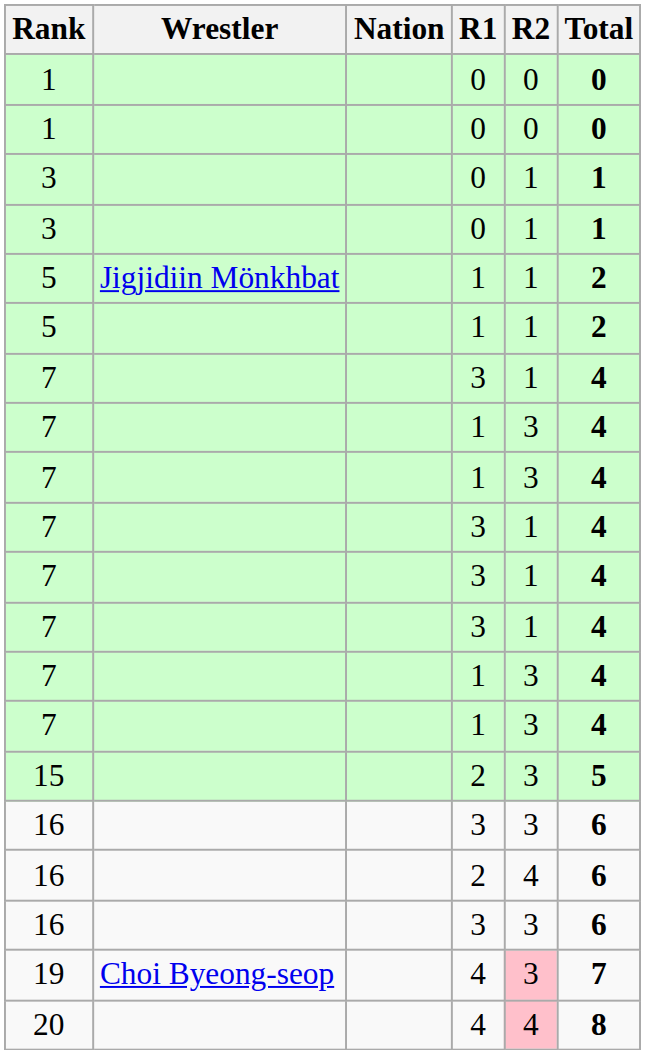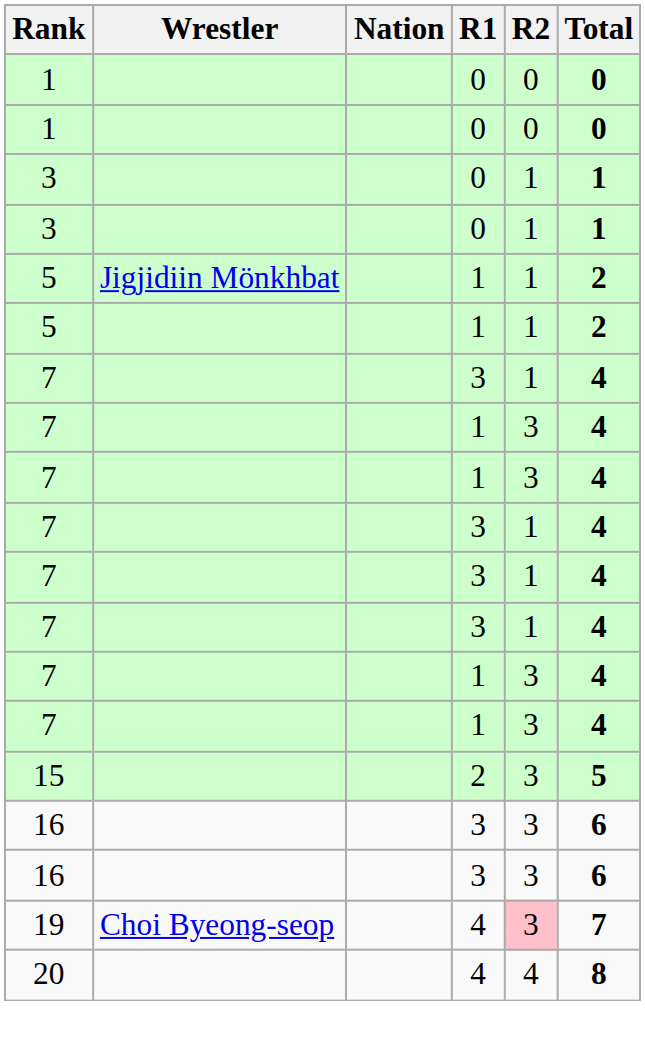 <table class="wikitable sortable" style="text-align:center;">
 <tr>
 <th>Rank</th>
 <th>Wrestler</th>
 <th>Nation</th>
 <th>R1</th>
 <th>R2</th>
 <th>Total</th>
 </tr>
 <tr style="background:#cfc;">
 <td>1</td>
 <td align=left></td>
 <td align=left></td>
 <td>0</td>
 <td>0</td>
 <td><strong>0</strong></td>
 </tr>
 <tr style="background:#cfc;">
 <td>1</td>
 <td align=left></td>
 <td align=left></td>
 <td>0</td>
 <td>0</td>
 <td><strong>0</strong></td>
 </tr>
 <tr style="background:#cfc;">
 <td>3</td>
 <td align=left></td>
 <td align=left></td>
 <td>0</td>
 <td>1</td>
 <td><strong>1</strong></td>
 </tr>
 <tr style="background:#cfc;">
 <td>3</td>
 <td align=left></td>
 <td align=left></td>
 <td>0</td>
 <td>1</td>
 <td><strong>1</strong></td>
 </tr>
 <tr style="background:#cfc;">
 <td>5</td>
 <td align=left><a href='#'>Jigjidiin Mönkhbat</a></td>
 <td align=left></td>
 <td>1</td>
 <td>1</td>
 <td><strong>2</strong></td>
 </tr>
 <tr style="background:#cfc;">
 <td>5</td>
 <td align=left></td>
 <td align=left></td>
 <td>1</td>
 <td>1</td>
 <td><strong>2</strong></td>
 </tr>
 <tr style="background:#cfc;">
 <td>7</td>
 <td align=left></td>
 <td align=left></td>
 <td>3</td>
 <td>1</td>
 <td><strong>4</strong></td>
 </tr>
 <tr style="background:#cfc;">
 <td>7</td>
 <td align=left></td>
 <td align=left></td>
 <td>1</td>
 <td>3</td>
 <td><strong>4</strong></td>
 </tr>
 <tr style="background:#cfc;">
 <td>7</td>
 <td align=left></td>
 <td align=left></td>
 <td>1</td>
 <td>3</td>
 <td><strong>4</strong></td>
 </tr>
 <tr style="background:#cfc;">
 <td>7</td>
 <td align=left></td>
 <td align=left></td>
 <td>3</td>
 <td>1</td>
 <td><strong>4</strong></td>
 </tr>
 <tr style="background:#cfc;">
 <td>7</td>
 <td align=left></td>
 <td align=left></td>
 <td>3</td>
 <td>1</td>
 <td><strong>4</strong></td>
 </tr>
 <tr style="background:#cfc;">
 <td>7</td>
 <td align=left></td>
 <td align=left></td>
 <td>3</td>
 <td>1</td>
 <td><strong>4</strong></td>
 </tr>
 <tr style="background:#cfc;">
 <td>7</td>
 <td align=left></td>
 <td align=left></td>
 <td>1</td>
 <td>3</td>
 <td><strong>4</strong></td>
 </tr>
 <tr style="background:#cfc;">
 <td>7</td>
 <td align=left></td>
 <td align=left></td>
 <td>1</td>
 <td>3</td>
 <td><strong>4</strong></td>
 </tr>
 <tr style="background:#cfc;">
 <td>15</td>
 <td align=left></td>
 <td align=left></td>
 <td>2</td>
 <td>3</td>
 <td><strong>5</strong></td>
 </tr>
 <tr>
 <td>16</td>
 <td align=left></td>
 <td align=left></td>
 <td>3</td>
 <td>3</td>
 <td><strong>6</strong></td>
 </tr>
 <tr>
 <td>16</td>
 <td align=left></td>
 <td align=left></td>
-<td>2</td>
-<td>4</td>
-<td><strong>6</strong></td>
-</tr>
-<tr>
-<td>16</td>
-<td align=left></td>
-<td align=left></td>
 <td>3</td>
 <td>3</td>
 <td><strong>6</strong></td>
 </tr>
 <tr>
 <td>19</td>
 <td align=left><a href='#'>Choi Byeong-seop</a></td>
 <td align=left></td>
 <td>4</td>
 <td style="background: pink;">3</td>
 <td><strong>7</strong></td>
 </tr>
 <tr>
 <td>20</td>
 <td align=left></td>
 <td align=left></td>
 <td>4</td>
-<td style="background: pink;">4</td>
+<td>4</td>
 <td><strong>8</strong></td>
 </tr>
 </table>
